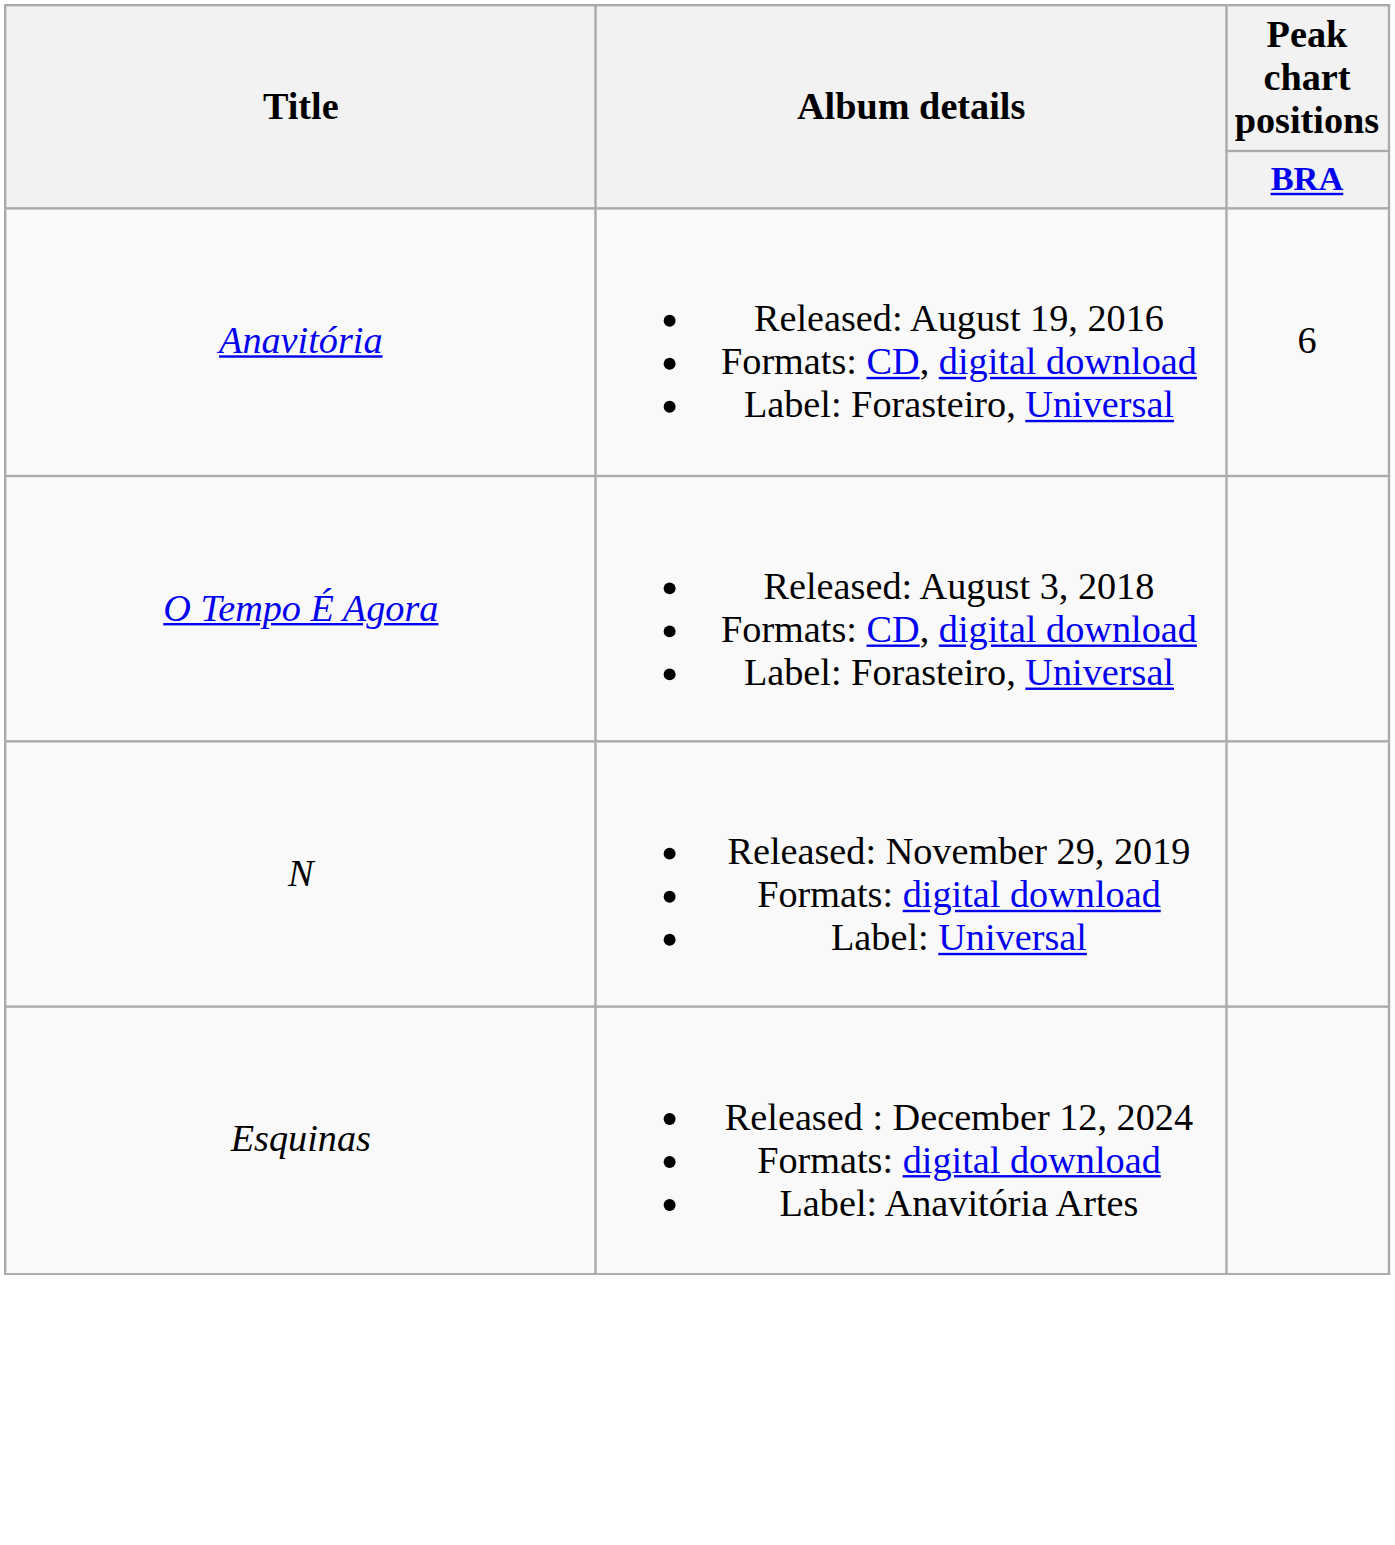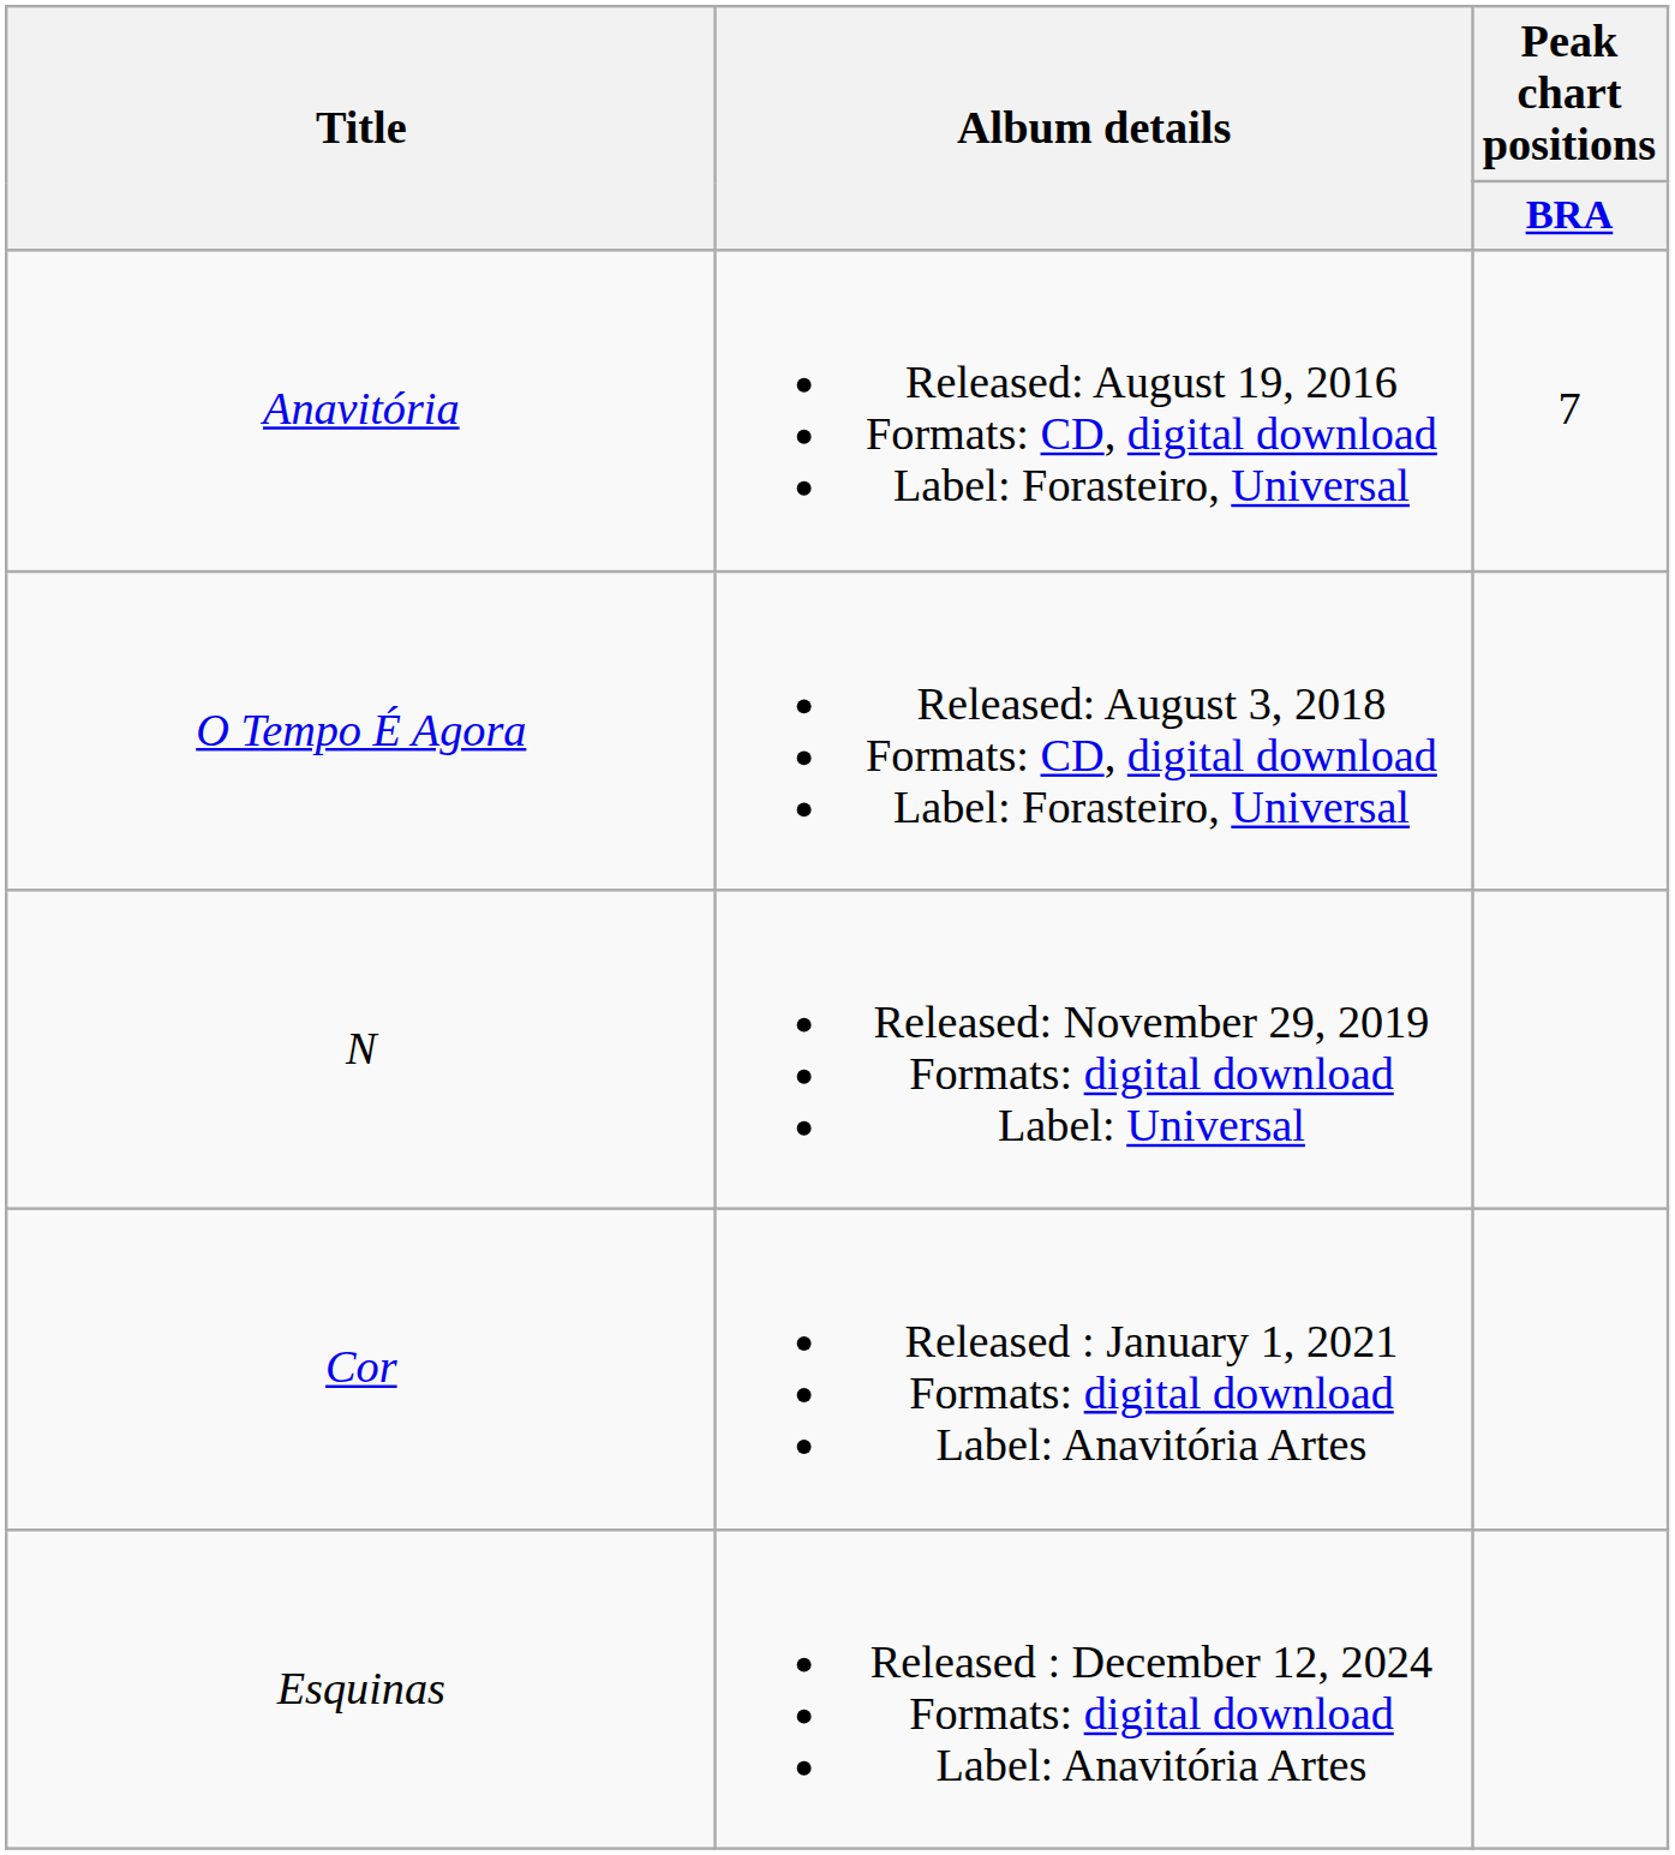 <table class="wikitable plainrowheaders" style="text-align:center;" border="1">
 <tr>
 <th scope="col" rowspan="2" style="width:15em;">Title</th>
 <th scope="col" rowspan="2" style="width:16em;">Album details</th>
 <th scope="col" colspan="1">Peak chart positions</th>
 </tr>
 <tr>
 <th scope="col" style="width:3em;font-size:90%;"><a href='#'>BRA</a></th>
 </tr>
 <tr>
 <td><em><a href='#'>Anavitória</a></em></td>
 <td><br><ul><li>Released: August 19, 2016</li><li>Formats: <a href='#'>CD</a>, <a href='#'>digital download</a></li><li>Label: Forasteiro, <a href='#'>Universal</a></li></ul></td>
-<td>6</td>
+<td>7</td>
 </tr>
 <tr>
 <td><em><a href='#'>O Tempo É Agora</a></em></td>
 <td><br><ul><li>Released: August 3, 2018</li><li>Formats: <a href='#'>CD</a>, <a href='#'>digital download</a></li><li>Label: Forasteiro, <a href='#'>Universal</a></li></ul></td>
 <td></td>
 </tr>
 <tr>
 <td><em>N</em></td>
 <td><br><ul><li>Released: November 29, 2019</li><li>Formats: <a href='#'>digital download</a></li><li>Label: <a href='#'>Universal</a></li></ul></td>
 <td></td>
 </tr>
 <tr>
+<td><em><a href='#'>Cor</a></em></td>
+<td><br><ul><li>Released : January 1, 2021</li><li>Formats: <a href='#'>digital download</a></li><li>Label: Anavitória Artes</li></ul></td>
+<td></td>
+</tr>
+<tr>
 <td><em>Esquinas</em></td>
 <td><br><ul><li>Released : December 12, 2024</li><li>Formats: <a href='#'>digital download</a></li><li>Label: Anavitória Artes</li></ul></td>
 </tr>
 </table>
